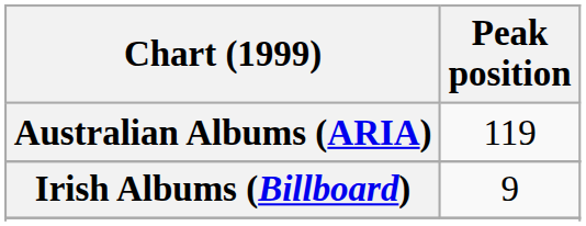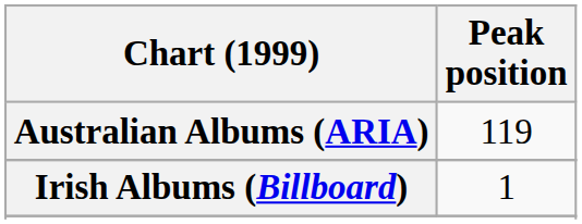 <table class="wikitable sortable plainrowheaders" style="text-align:center">
 <tr>
 <th scope="col">Chart (1999)</th>
 <th scope="col">Peak<br>position</th>
 </tr>
 <tr>
 <th scope="row">Australian Albums (<a href='#'>ARIA</a>)</th>
 <td>119</td>
 </tr>
 <tr>
 </tr>
 <tr>
 </tr>
 <tr>
 <th scope="row">Irish Albums (<em><a href='#'>Billboard</a></em>)</th>
-<td>9</td>
+<td>1</td>
 </tr>
 <tr>
 </tr>
 <tr>
 </tr>
 </table>
